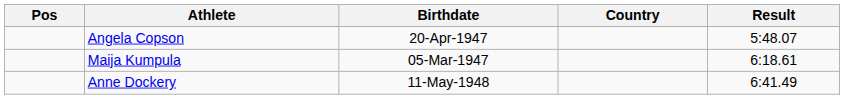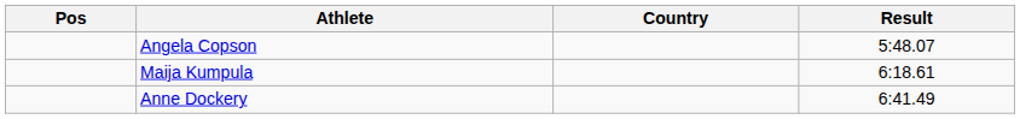 <table class="wikitable"  style="text-align:center; width:60%;">
 <tr>
 <th>Pos</th>
 <th>Athlete</th>
-<th>Birthdate</th>
 <th>Country</th>
 <th>Result</th>
 </tr>
 <tr>
 <td align=center></td>
 <td align=left><a href='#'>Angela Copson</a></td>
-<td>20-Apr-1947</td>
 <td align=left></td>
 <td>5:48.07</td>
 </tr>
 <tr>
 <td align=center></td>
 <td align=left><a href='#'>Maija Kumpula</a></td>
-<td>05-Mar-1947</td>
 <td align=left></td>
 <td>6:18.61</td>
 </tr>
 <tr>
 <td align=center></td>
 <td align=left><a href='#'>Anne Dockery</a></td>
-<td>11-May-1948</td>
 <td align=left></td>
 <td>6:41.49</td>
 </tr>
 </table>
